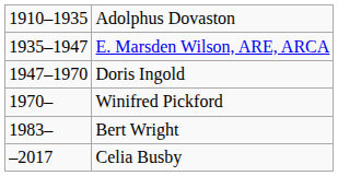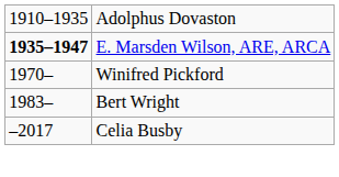 <table class="wikitable">
 <tr>
 <td>1910–1935</td>
 <td>Adolphus Dovaston</td>
 </tr>
 <tr>
-<td>1935–1947</td>
+<td><strong>1935–1947</strong></td>
 <td><a href='#'>E. Marsden Wilson, ARE, ARCA</a></td>
-</tr>
-<tr>
-<td>1947–1970</td>
-<td>Doris Ingold</td>
 </tr>
 <tr>
 <td>1970–</td>
 <td>Winifred Pickford</td>
 </tr>
 <tr>
 <td>1983–</td>
 <td>Bert Wright</td>
 </tr>
 <tr>
 <td>–2017</td>
 <td>Celia Busby</td>
 </tr>
 </table>
